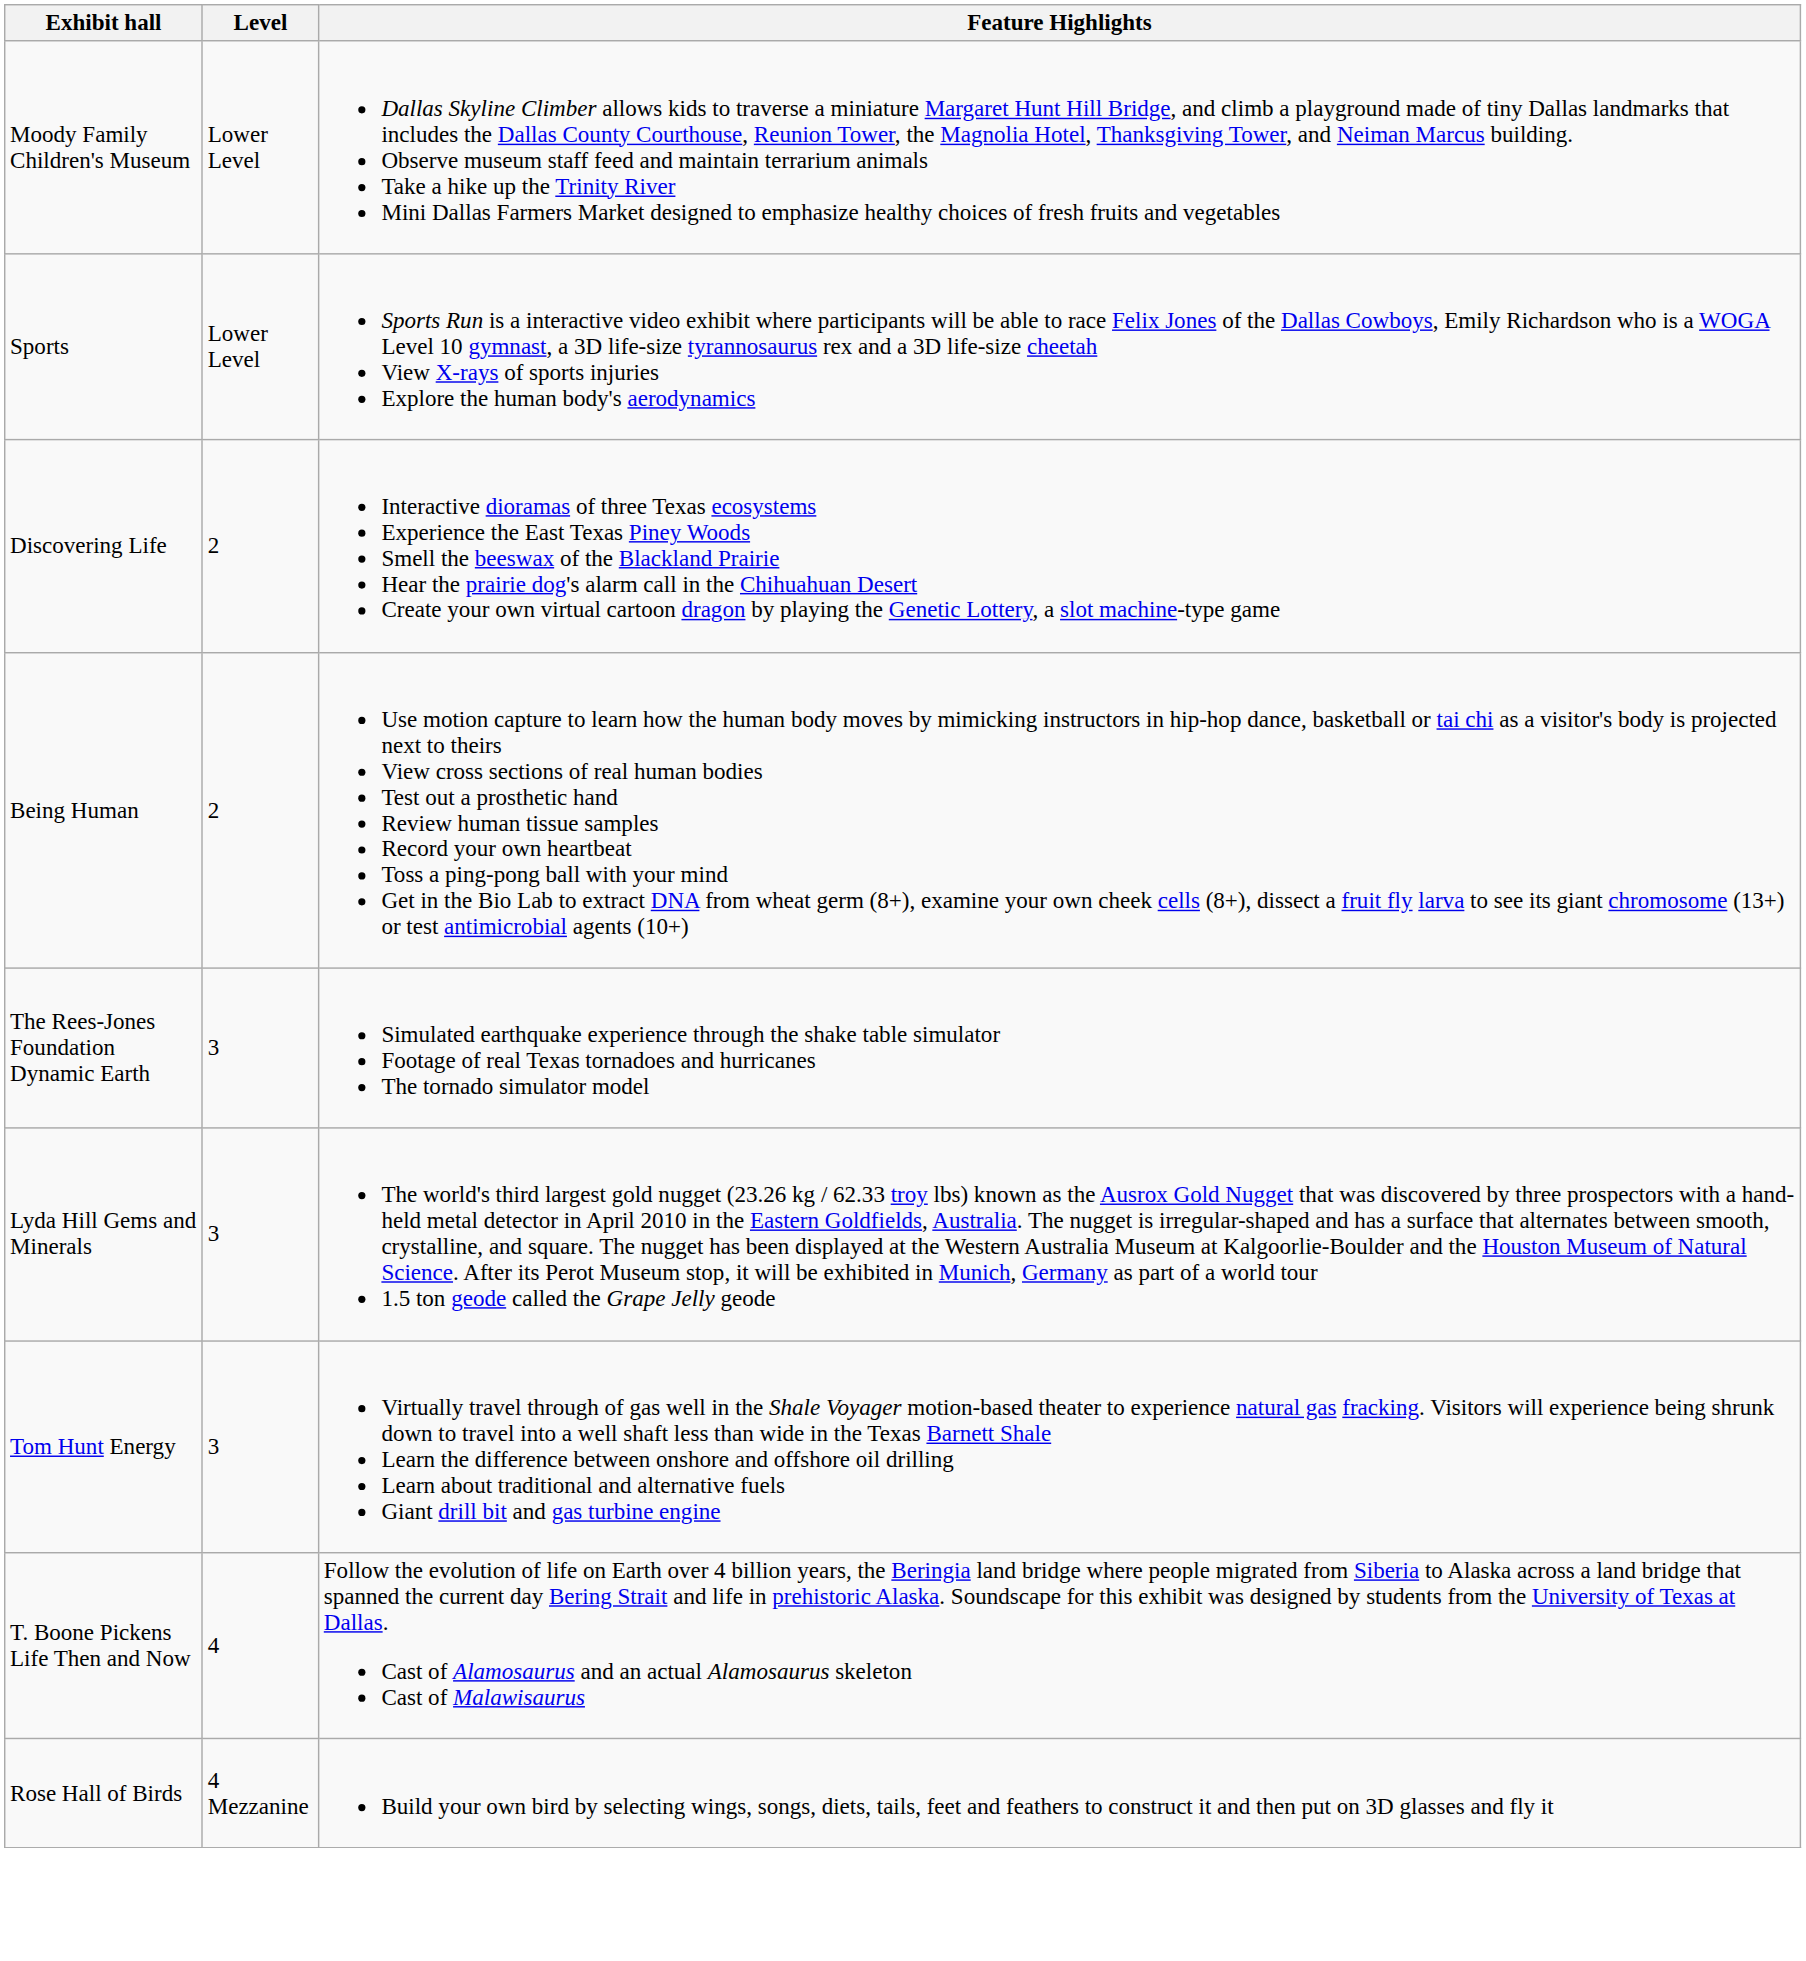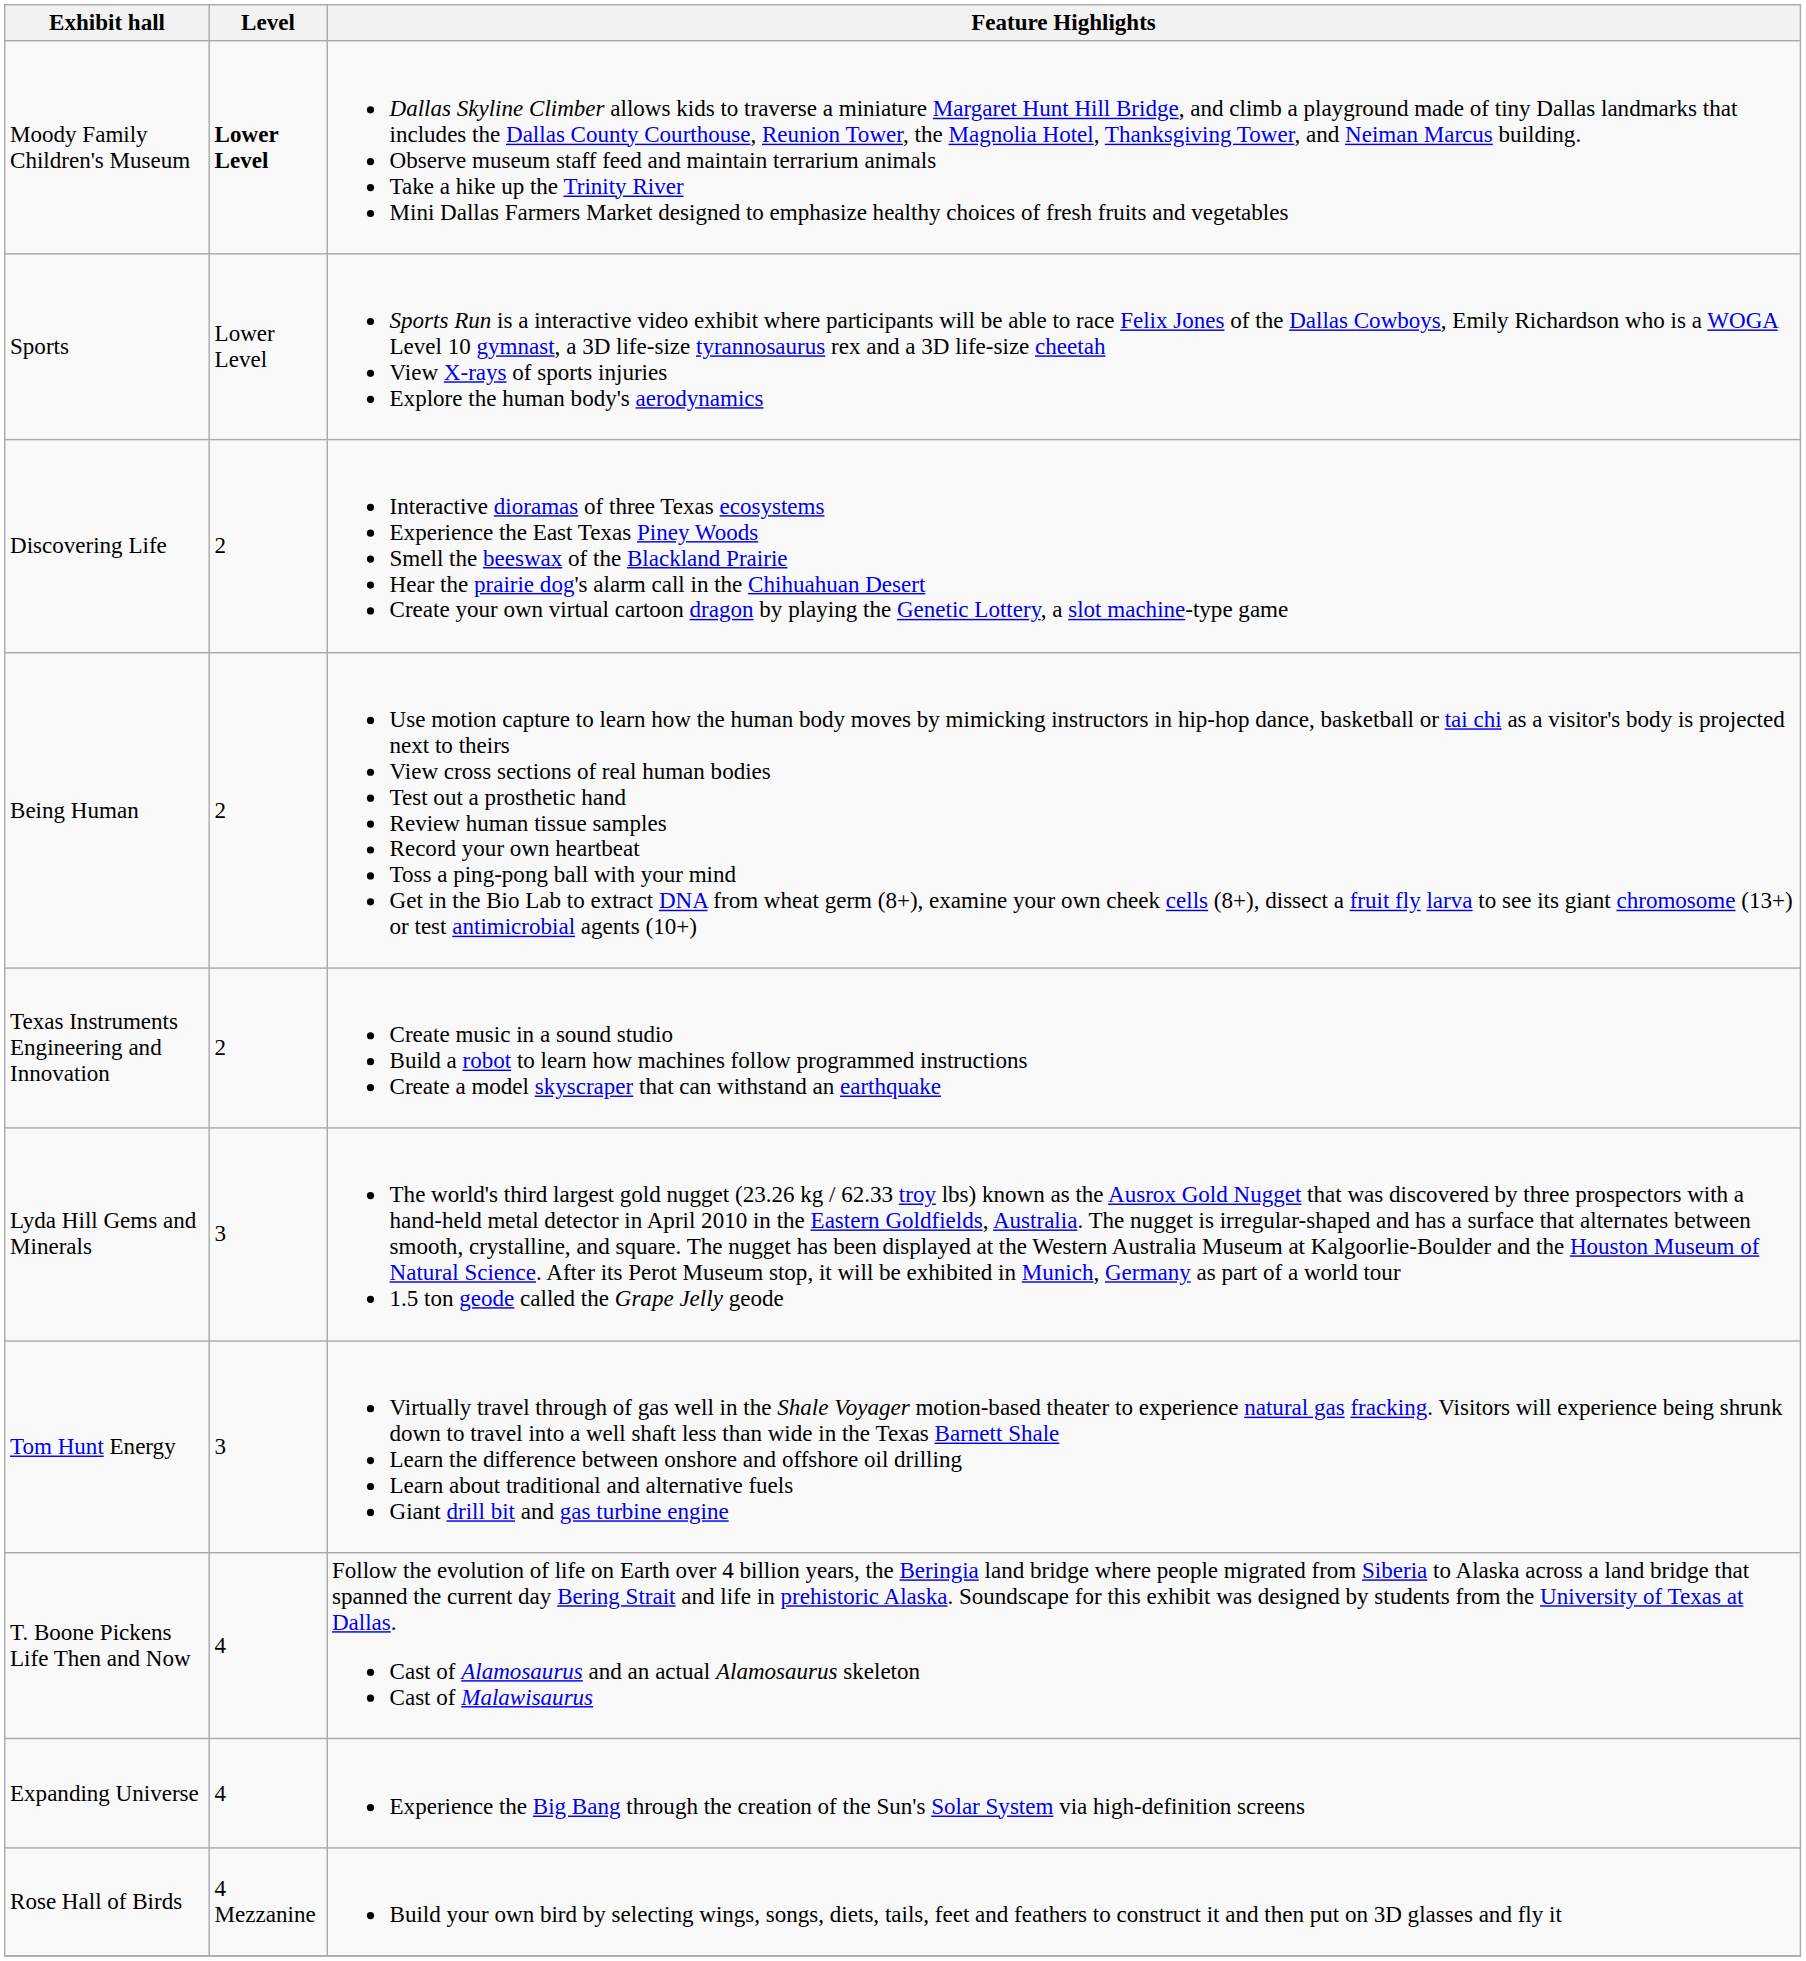 <table class="wikitable sortable">
 <tr>
 <th>Exhibit hall</th>
 <th>Level</th>
 <th class="unsortable">Feature Highlights</th>
 </tr>
 <tr>
 <td>Moody Family Children's Museum</td>
-<td>Lower Level</td>
+<td><strong>Lower Level</strong></td>
 <td><br><ul><li><em>Dallas Skyline Climber</em> allows kids to traverse a miniature <a href='#'>Margaret Hunt Hill Bridge</a>, and climb a playground made of tiny Dallas landmarks that includes the <a href='#'>Dallas County Courthouse</a>, <a href='#'>Reunion Tower</a>, the <a href='#'>Magnolia Hotel</a>, <a href='#'>Thanksgiving Tower</a>, and <a href='#'>Neiman Marcus</a> building.</li><li>Observe museum staff feed and maintain terrarium animals</li><li>Take a hike up the <a href='#'>Trinity River</a></li><li>Mini Dallas Farmers Market designed to emphasize healthy choices of fresh fruits and vegetables</li></ul></td>
 </tr>
 <tr>
 <td>Sports</td>
 <td>Lower Level</td>
 <td><br><ul><li><em>Sports Run</em> is a  interactive video exhibit where participants will be able to race <a href='#'>Felix Jones</a> of the <a href='#'>Dallas Cowboys</a>, Emily Richardson who is a <a href='#'>WOGA</a> Level 10 <a href='#'>gymnast</a>, a 3D life-size <a href='#'>tyrannosaurus</a> rex and a 3D life-size <a href='#'>cheetah</a></li><li>View <a href='#'>X-rays</a> of sports injuries</li><li>Explore the human body's <a href='#'>aerodynamics</a></li></ul></td>
 </tr>
 <tr>
 <td>Discovering Life</td>
 <td>2</td>
 <td><br><ul><li>Interactive <a href='#'>dioramas</a> of three Texas <a href='#'>ecosystems</a></li><li>Experience the East Texas <a href='#'>Piney Woods</a></li><li>Smell the <a href='#'>beeswax</a> of the <a href='#'>Blackland Prairie</a></li><li>Hear the <a href='#'>prairie dog</a>'s alarm call in the <a href='#'>Chihuahuan Desert</a></li><li>Create your own virtual cartoon <a href='#'>dragon</a> by playing the <a href='#'>Genetic Lottery</a>, a <a href='#'>slot machine</a>-type game</li></ul></td>
 </tr>
 <tr>
 <td>Being Human</td>
 <td>2</td>
 <td><br><ul><li>Use motion capture to learn how the human body moves by mimicking instructors in hip-hop dance, basketball or <a href='#'>tai chi</a> as a visitor's body is projected next to theirs</li><li>View cross sections of real human bodies</li><li>Test out a prosthetic hand</li><li>Review human tissue samples</li><li>Record your own heartbeat</li><li>Toss a ping-pong ball with your mind</li><li>Get in the Bio Lab to extract <a href='#'>DNA</a> from wheat germ (8+), examine your own cheek <a href='#'>cells</a> (8+), dissect a <a href='#'>fruit fly</a> <a href='#'>larva</a> to see its giant <a href='#'>chromosome</a> (13+) or test <a href='#'>antimicrobial</a> agents (10+)</li></ul></td>
 </tr>
 <tr>
-<td>The Rees-Jones Foundation Dynamic Earth</td>
-<td>3</td>
-<td><br><ul><li>Simulated earthquake experience through the shake table simulator</li><li>Footage of real Texas tornadoes and hurricanes</li><li>The tornado simulator model</li></ul></td>
+<td>Texas Instruments Engineering and Innovation</td>
+<td>2</td>
+<td><br><ul><li>Create music in a sound studio</li><li>Build a <a href='#'>robot</a> to learn how machines follow programmed instructions</li><li>Create a model <a href='#'>skyscraper</a> that can withstand an <a href='#'>earthquake</a></li></ul></td>
 </tr>
 <tr>
 <td>Lyda Hill Gems and Minerals</td>
 <td>3</td>
 <td><br><ul><li>The world's third largest gold nugget (23.26 kg / 62.33 <a href='#'>troy</a> lbs) known as the <a href='#'>Ausrox Gold Nugget</a> that was discovered by three prospectors with a hand-held metal detector in April 2010 in the <a href='#'>Eastern Goldfields</a>, <a href='#'>Australia</a>. The nugget is irregular-shaped and has a surface that alternates between smooth, crystalline, and square. The nugget has been displayed at the Western Australia Museum at Kalgoorlie-Boulder and the <a href='#'>Houston Museum of Natural Science</a>. After its Perot Museum stop, it will be exhibited in <a href='#'>Munich</a>, <a href='#'>Germany</a> as part of a world tour</li><li>1.5 ton <a href='#'>geode</a> called the <em>Grape Jelly</em> geode</li></ul></td>
 </tr>
 <tr>
 <td><a href='#'>Tom Hunt</a> Energy</td>
 <td>3</td>
 <td><br><ul><li>Virtually travel through  of gas well in the <em>Shale Voyager</em> motion-based theater to experience <a href='#'>natural gas</a> <a href='#'>fracking</a>. Visitors will experience being shrunk down to travel into a well shaft less than  wide in the Texas <a href='#'>Barnett Shale</a></li><li>Learn the difference between onshore and offshore oil drilling</li><li>Learn about traditional and alternative fuels</li><li>Giant <a href='#'>drill bit</a> and <a href='#'>gas turbine engine</a></li></ul></td>
 </tr>
 <tr>
 <td>T. Boone Pickens Life Then and Now</td>
 <td>4</td>
 <td>Follow the evolution of life on Earth over 4 billion years, the <a href='#'>Beringia</a> land bridge where people migrated from <a href='#'>Siberia</a> to Alaska across a land bridge that spanned the current day <a href='#'>Bering Strait</a> and life in <a href='#'>prehistoric Alaska</a>. Soundscape for this exhibit was designed by students from the <a href='#'>University of Texas at Dallas</a>.<br><ul><li>Cast of  <em><a href='#'>Alamosaurus</a></em> and an actual <em>Alamosaurus</em> skeleton</li><li>Cast of  <em><a href='#'>Malawisaurus</a></em></li></ul></td>
 </tr>
 <tr>
+<td>Expanding Universe</td>
+<td>4</td>
+<td><br><ul><li>Experience the <a href='#'>Big Bang</a> through the creation of the Sun's <a href='#'>Solar System</a> via high-definition screens</li></ul></td>
+</tr>
+<tr>
 <td>Rose Hall of Birds</td>
 <td>4 Mezzanine</td>
 <td><br><ul><li>Build your own bird by selecting wings, songs, diets, tails, feet and feathers to construct it and then put on 3D glasses and fly it</li></ul></td>
 </tr>
 <tr>
 </tr>
 </table>
